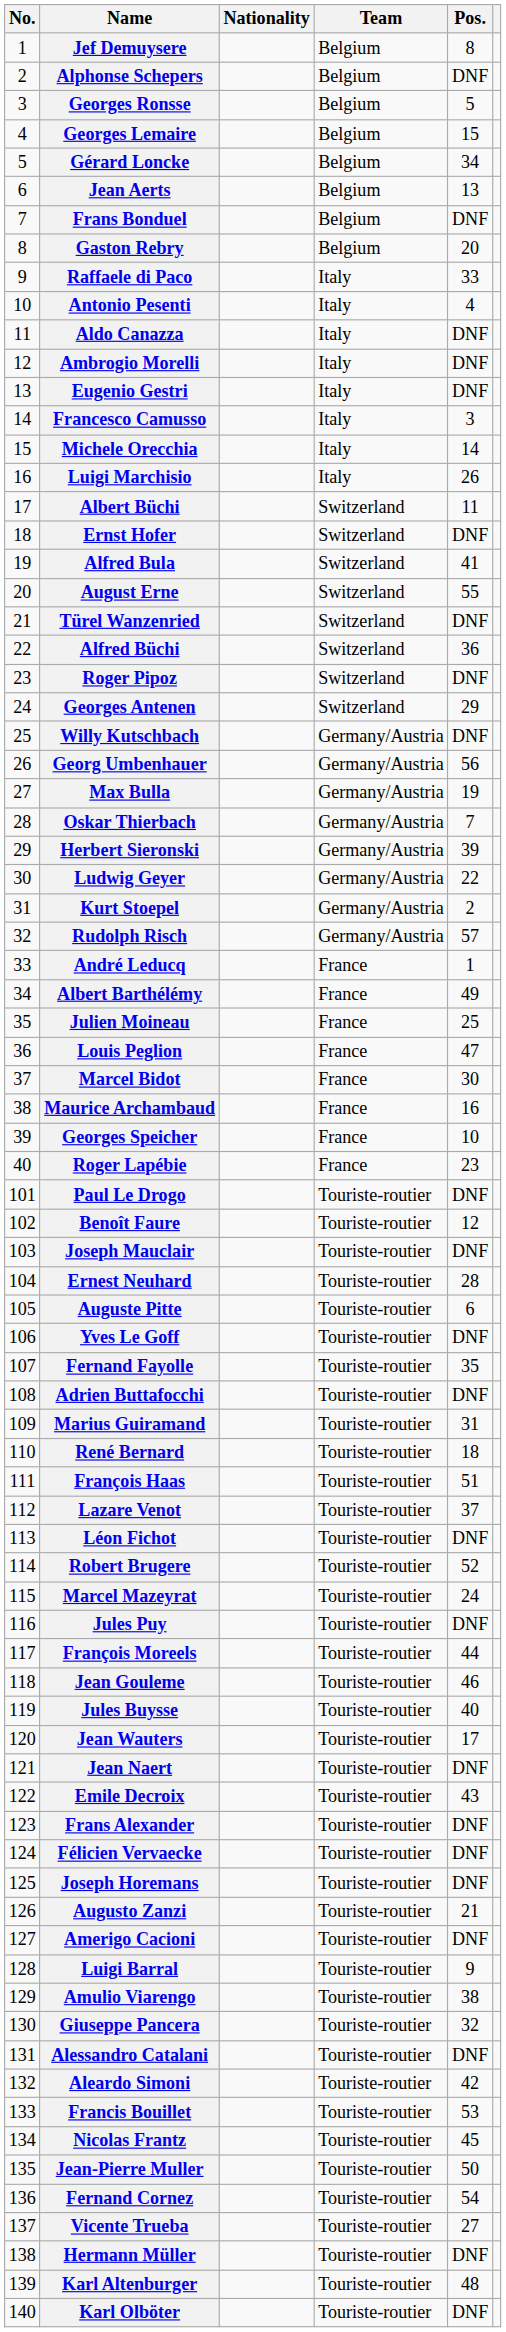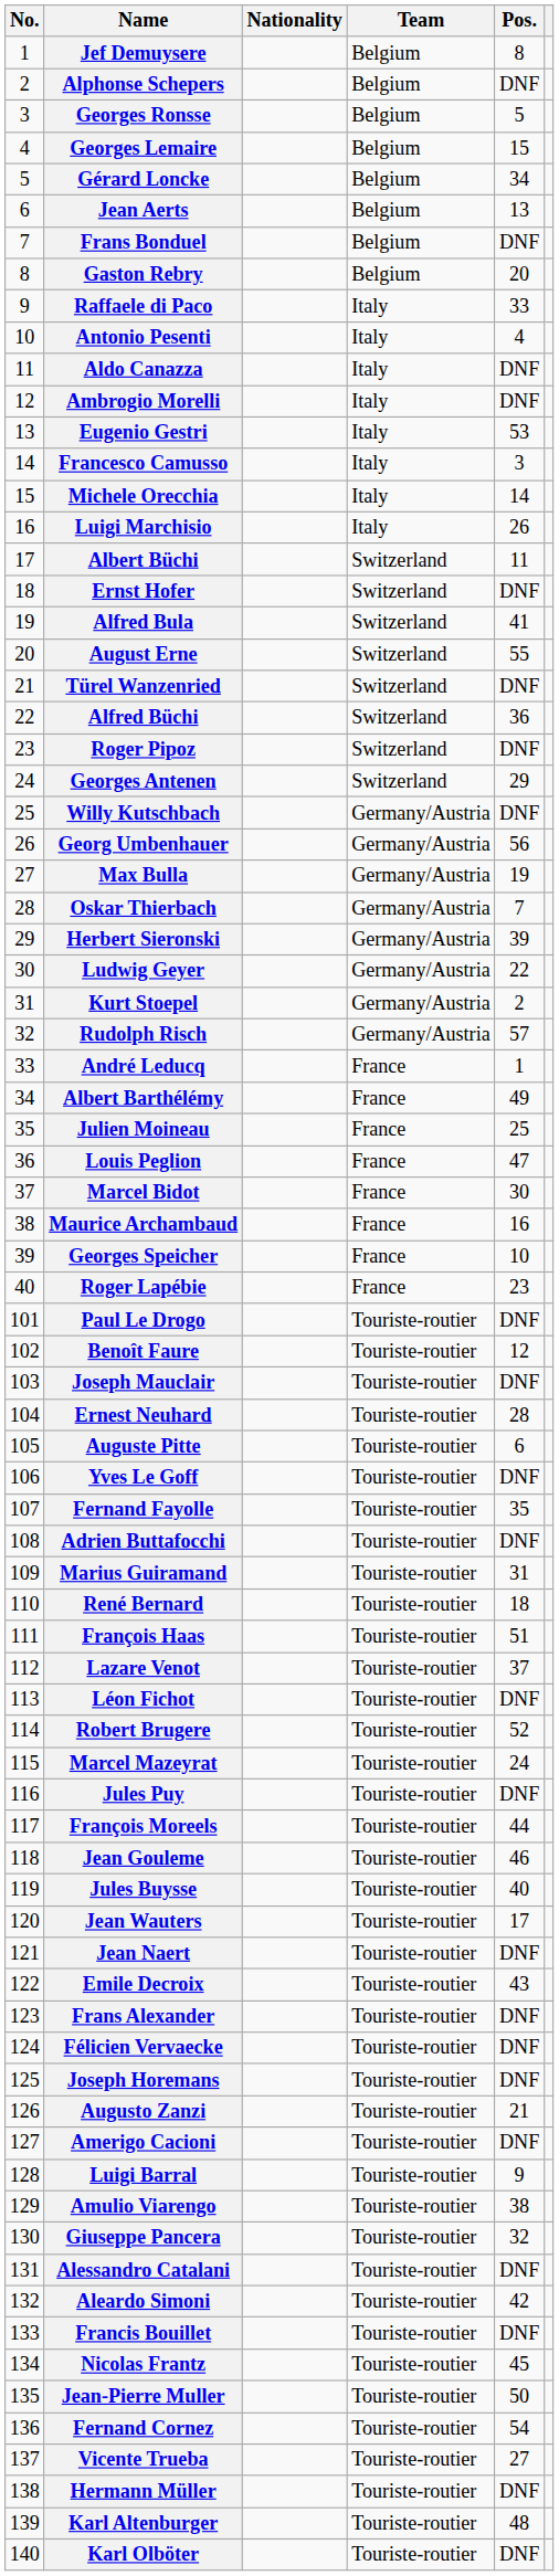 <table class="wikitable plainrowheaders sortable">
 <tr>
 <th scope="col">No.</th>
 <th scope="col">Name</th>
 <th scope="col">Nationality</th>
 <th scope="col">Team</th>
 <th scope="col" data-sort-type="number">Pos.</th>
 <th scope="col" class="unsortable"></th>
 </tr>
 <tr>
 <td style="text-align:center;">1</td>
 <th scope="row"><a href='#'>Jef Demuysere</a></th>
 <td></td>
 <td>Belgium</td>
 <td style="text-align:center;">8</td>
 <td style="text-align:center;"></td>
 </tr>
 <tr>
 <td style="text-align:center;">2</td>
 <th scope="row"><a href='#'>Alphonse Schepers</a></th>
 <td></td>
 <td>Belgium</td>
 <td style="text-align:center;" data-sort-value="58">DNF</td>
 <td style="text-align:center;"></td>
 </tr>
 <tr>
 <td style="text-align:center;">3</td>
 <th scope="row"><a href='#'>Georges Ronsse</a></th>
 <td></td>
 <td>Belgium</td>
 <td style="text-align:center;">5</td>
 <td style="text-align:center;"></td>
 </tr>
 <tr>
 <td style="text-align:center;">4</td>
 <th scope="row"><a href='#'>Georges Lemaire</a></th>
 <td></td>
 <td>Belgium</td>
 <td style="text-align:center;">15</td>
 <td style="text-align:center;"></td>
 </tr>
 <tr>
 <td style="text-align:center;">5</td>
 <th scope="row"><a href='#'>Gérard Loncke</a></th>
 <td></td>
 <td>Belgium</td>
 <td style="text-align:center;">34</td>
 <td style="text-align:center;"></td>
 </tr>
 <tr>
 <td style="text-align:center;">6</td>
 <th scope="row"><a href='#'>Jean Aerts</a></th>
 <td></td>
 <td>Belgium</td>
 <td style="text-align:center;">13</td>
 <td style="text-align:center;"></td>
 </tr>
 <tr>
 <td style="text-align:center;">7</td>
 <th scope="row"><a href='#'>Frans Bonduel</a></th>
 <td></td>
 <td>Belgium</td>
 <td style="text-align:center;" data-sort-value="58">DNF</td>
 <td style="text-align:center;"></td>
 </tr>
 <tr>
 <td style="text-align:center;">8</td>
 <th scope="row"><a href='#'>Gaston Rebry</a></th>
 <td></td>
 <td>Belgium</td>
 <td style="text-align:center;">20</td>
 <td style="text-align:center;"></td>
 </tr>
 <tr>
 <td style="text-align:center;">9</td>
 <th scope="row"><a href='#'>Raffaele di Paco</a></th>
 <td></td>
 <td>Italy</td>
 <td style="text-align:center;">33</td>
 <td style="text-align:center;"></td>
 </tr>
 <tr>
 <td style="text-align:center;">10</td>
 <th scope="row"><a href='#'>Antonio Pesenti</a></th>
 <td></td>
 <td>Italy</td>
 <td style="text-align:center;">4</td>
 <td style="text-align:center;"></td>
 </tr>
 <tr>
 <td style="text-align:center;">11</td>
 <th scope="row"><a href='#'>Aldo Canazza</a></th>
 <td></td>
 <td>Italy</td>
 <td style="text-align:center;" data-sort-value="58">DNF</td>
 <td style="text-align:center;"></td>
 </tr>
 <tr>
 <td style="text-align:center;">12</td>
 <th scope="row"><a href='#'>Ambrogio Morelli</a></th>
 <td></td>
 <td>Italy</td>
 <td style="text-align:center;" data-sort-value="58">DNF</td>
 <td style="text-align:center;"></td>
 </tr>
 <tr>
 <td style="text-align:center;">13</td>
 <th scope="row"><a href='#'>Eugenio Gestri</a></th>
 <td></td>
 <td>Italy</td>
-<td style="text-align:center;" data-sort-value="58">DNF</td>
+<td style="text-align:center;">53</td>
 <td style="text-align:center;"></td>
 </tr>
 <tr>
 <td style="text-align:center;">14</td>
 <th scope="row"><a href='#'>Francesco Camusso</a></th>
 <td></td>
 <td>Italy</td>
 <td style="text-align:center;">3</td>
 <td style="text-align:center;"></td>
 </tr>
 <tr>
 <td style="text-align:center;">15</td>
 <th scope="row"><a href='#'>Michele Orecchia</a></th>
 <td></td>
 <td>Italy</td>
 <td style="text-align:center;">14</td>
 <td style="text-align:center;"></td>
 </tr>
 <tr>
 <td style="text-align:center;">16</td>
 <th scope="row"><a href='#'>Luigi Marchisio</a></th>
 <td></td>
 <td>Italy</td>
 <td style="text-align:center;">26</td>
 <td style="text-align:center;"></td>
 </tr>
 <tr>
 <td style="text-align:center;">17</td>
 <th scope="row"><a href='#'>Albert Büchi</a></th>
 <td></td>
 <td>Switzerland</td>
 <td style="text-align:center;">11</td>
 <td style="text-align:center;"></td>
 </tr>
 <tr>
 <td style="text-align:center;">18</td>
 <th scope="row"><a href='#'>Ernst Hofer</a></th>
 <td></td>
 <td>Switzerland</td>
 <td style="text-align:center;" data-sort-value="58">DNF</td>
 <td style="text-align:center;"></td>
 </tr>
 <tr>
 <td style="text-align:center;">19</td>
 <th scope="row"><a href='#'>Alfred Bula</a></th>
 <td></td>
 <td>Switzerland</td>
 <td style="text-align:center;">41</td>
 <td style="text-align:center;"></td>
 </tr>
 <tr>
 <td style="text-align:center;">20</td>
 <th scope="row"><a href='#'>August Erne</a></th>
 <td></td>
 <td>Switzerland</td>
 <td style="text-align:center;">55</td>
 <td style="text-align:center;"></td>
 </tr>
 <tr>
 <td style="text-align:center;">21</td>
 <th scope="row"><a href='#'>Türel Wanzenried</a></th>
 <td></td>
 <td>Switzerland</td>
 <td style="text-align:center;" data-sort-value="58">DNF</td>
 <td style="text-align:center;"></td>
 </tr>
 <tr>
 <td style="text-align:center;">22</td>
 <th scope="row"><a href='#'>Alfred Büchi</a></th>
 <td></td>
 <td>Switzerland</td>
 <td style="text-align:center;">36</td>
 <td style="text-align:center;"></td>
 </tr>
 <tr>
 <td style="text-align:center;">23</td>
 <th scope="row"><a href='#'>Roger Pipoz</a></th>
 <td></td>
 <td>Switzerland</td>
 <td style="text-align:center;" data-sort-value="58">DNF</td>
 <td style="text-align:center;"></td>
 </tr>
 <tr>
 <td style="text-align:center;">24</td>
 <th scope="row"><a href='#'>Georges Antenen</a></th>
 <td></td>
 <td>Switzerland</td>
 <td style="text-align:center;">29</td>
 <td style="text-align:center;"></td>
 </tr>
 <tr>
 <td style="text-align:center;">25</td>
 <th scope="row"><a href='#'>Willy Kutschbach</a></th>
 <td></td>
 <td>Germany/Austria</td>
 <td style="text-align:center;" data-sort-value="58">DNF</td>
 <td style="text-align:center;"></td>
 </tr>
 <tr>
 <td style="text-align:center;">26</td>
 <th scope="row"><a href='#'>Georg Umbenhauer</a></th>
 <td></td>
 <td>Germany/Austria</td>
 <td style="text-align:center;">56</td>
 <td style="text-align:center;"></td>
 </tr>
 <tr>
 <td style="text-align:center;">27</td>
 <th scope="row"><a href='#'>Max Bulla</a></th>
 <td></td>
 <td>Germany/Austria</td>
 <td style="text-align:center;">19</td>
 <td style="text-align:center;"></td>
 </tr>
 <tr>
 <td style="text-align:center;">28</td>
 <th scope="row"><a href='#'>Oskar Thierbach</a></th>
 <td></td>
 <td>Germany/Austria</td>
 <td style="text-align:center;">7</td>
 <td style="text-align:center;"></td>
 </tr>
 <tr>
 <td style="text-align:center;">29</td>
 <th scope="row"><a href='#'>Herbert Sieronski</a></th>
 <td></td>
 <td>Germany/Austria</td>
 <td style="text-align:center;">39</td>
 <td style="text-align:center;"></td>
 </tr>
 <tr>
 <td style="text-align:center;">30</td>
 <th scope="row"><a href='#'>Ludwig Geyer</a></th>
 <td></td>
 <td>Germany/Austria</td>
 <td style="text-align:center;">22</td>
 <td style="text-align:center;"></td>
 </tr>
 <tr>
 <td style="text-align:center;">31</td>
 <th scope="row"><a href='#'>Kurt Stoepel</a></th>
 <td></td>
 <td>Germany/Austria</td>
 <td style="text-align:center;">2</td>
 <td style="text-align:center;"></td>
 </tr>
 <tr>
 <td style="text-align:center;">32</td>
 <th scope="row"><a href='#'>Rudolph Risch</a></th>
 <td></td>
 <td>Germany/Austria</td>
 <td style="text-align:center;">57</td>
 <td style="text-align:center;"></td>
 </tr>
 <tr>
 <td style="text-align:center;">33</td>
 <th scope="row"><a href='#'>André Leducq</a></th>
 <td></td>
 <td>France</td>
 <td style="text-align:center;">1</td>
 <td style="text-align:center;"></td>
 </tr>
 <tr>
 <td style="text-align:center;">34</td>
 <th scope="row"><a href='#'>Albert Barthélémy</a></th>
 <td></td>
 <td>France</td>
 <td style="text-align:center;">49</td>
 <td style="text-align:center;"></td>
 </tr>
 <tr>
 <td style="text-align:center;">35</td>
 <th scope="row"><a href='#'>Julien Moineau</a></th>
 <td></td>
 <td>France</td>
 <td style="text-align:center;">25</td>
 <td style="text-align:center;"></td>
 </tr>
 <tr>
 <td style="text-align:center;">36</td>
 <th scope="row"><a href='#'>Louis Peglion</a></th>
 <td></td>
 <td>France</td>
 <td style="text-align:center;">47</td>
 <td style="text-align:center;"></td>
 </tr>
 <tr>
 <td style="text-align:center;">37</td>
 <th scope="row"><a href='#'>Marcel Bidot</a></th>
 <td></td>
 <td>France</td>
 <td style="text-align:center;">30</td>
 <td style="text-align:center;"></td>
 </tr>
 <tr>
 <td style="text-align:center;">38</td>
 <th scope="row"><a href='#'>Maurice Archambaud</a></th>
 <td></td>
 <td>France</td>
 <td style="text-align:center;">16</td>
 <td style="text-align:center;"></td>
 </tr>
 <tr>
 <td style="text-align:center;">39</td>
 <th scope="row"><a href='#'>Georges Speicher</a></th>
 <td></td>
 <td>France</td>
 <td style="text-align:center;">10</td>
 <td style="text-align:center;"></td>
 </tr>
 <tr>
 <td style="text-align:center;">40</td>
 <th scope="row"><a href='#'>Roger Lapébie</a></th>
 <td></td>
 <td>France</td>
 <td style="text-align:center;">23</td>
 <td style="text-align:center;"></td>
 </tr>
 <tr>
 <td style="text-align:center;">101</td>
 <th scope="row"><a href='#'>Paul Le Drogo</a></th>
 <td></td>
 <td>Touriste-routier</td>
 <td style="text-align:center;" data-sort-value="58">DNF</td>
 <td style="text-align:center;"></td>
 </tr>
 <tr>
 <td style="text-align:center;">102</td>
 <th scope="row"><a href='#'>Benoît Faure</a></th>
 <td></td>
 <td>Touriste-routier</td>
 <td style="text-align:center;">12</td>
 <td style="text-align:center;"></td>
 </tr>
 <tr>
 <td style="text-align:center;">103</td>
 <th scope="row"><a href='#'>Joseph Mauclair</a></th>
 <td></td>
 <td>Touriste-routier</td>
 <td style="text-align:center;" data-sort-value="58">DNF</td>
 <td style="text-align:center;"></td>
 </tr>
 <tr>
 <td style="text-align:center;">104</td>
 <th scope="row"><a href='#'>Ernest Neuhard</a></th>
 <td></td>
 <td>Touriste-routier</td>
 <td style="text-align:center;">28</td>
 <td style="text-align:center;"></td>
 </tr>
 <tr>
 <td style="text-align:center;">105</td>
 <th scope="row"><a href='#'>Auguste Pitte</a></th>
 <td></td>
 <td>Touriste-routier</td>
 <td style="text-align:center;">6</td>
 <td style="text-align:center;"></td>
 </tr>
 <tr>
 <td style="text-align:center;">106</td>
 <th scope="row"><a href='#'>Yves Le Goff</a></th>
 <td></td>
 <td>Touriste-routier</td>
 <td style="text-align:center;" data-sort-value="58">DNF</td>
 <td style="text-align:center;"></td>
 </tr>
 <tr>
 <td style="text-align:center;">107</td>
 <th scope="row"><a href='#'>Fernand Fayolle</a></th>
 <td></td>
 <td>Touriste-routier</td>
 <td style="text-align:center;">35</td>
 <td style="text-align:center;"></td>
 </tr>
 <tr>
 <td style="text-align:center;">108</td>
 <th scope="row"><a href='#'>Adrien Buttafocchi</a></th>
 <td></td>
 <td>Touriste-routier</td>
 <td style="text-align:center;" data-sort-value="58">DNF</td>
 <td style="text-align:center;"></td>
 </tr>
 <tr>
 <td style="text-align:center;">109</td>
 <th scope="row"><a href='#'>Marius Guiramand</a></th>
 <td></td>
 <td>Touriste-routier</td>
 <td style="text-align:center;">31</td>
 <td style="text-align:center;"></td>
 </tr>
 <tr>
 <td style="text-align:center;">110</td>
 <th scope="row"><a href='#'>René Bernard</a></th>
 <td></td>
 <td>Touriste-routier</td>
 <td style="text-align:center;">18</td>
 <td style="text-align:center;"></td>
 </tr>
 <tr>
 <td style="text-align:center;">111</td>
 <th scope="row"><a href='#'>François Haas</a></th>
 <td></td>
 <td>Touriste-routier</td>
 <td style="text-align:center;">51</td>
 <td style="text-align:center;"></td>
 </tr>
 <tr>
 <td style="text-align:center;">112</td>
 <th scope="row"><a href='#'>Lazare Venot</a></th>
 <td></td>
 <td>Touriste-routier</td>
 <td style="text-align:center;">37</td>
 <td style="text-align:center;"></td>
 </tr>
 <tr>
 <td style="text-align:center;">113</td>
 <th scope="row"><a href='#'>Léon Fichot</a></th>
 <td></td>
 <td>Touriste-routier</td>
 <td style="text-align:center;" data-sort-value="58">DNF</td>
 <td style="text-align:center;"></td>
 </tr>
 <tr>
 <td style="text-align:center;">114</td>
 <th scope="row"><a href='#'>Robert Brugere</a></th>
 <td></td>
 <td>Touriste-routier</td>
 <td style="text-align:center;">52</td>
 <td style="text-align:center;"></td>
 </tr>
 <tr>
 <td style="text-align:center;">115</td>
 <th scope="row"><a href='#'>Marcel Mazeyrat</a></th>
 <td></td>
 <td>Touriste-routier</td>
 <td style="text-align:center;">24</td>
 <td style="text-align:center;"></td>
 </tr>
 <tr>
 <td style="text-align:center;">116</td>
 <th scope="row"><a href='#'>Jules Puy</a></th>
 <td></td>
 <td>Touriste-routier</td>
 <td style="text-align:center;" data-sort-value="58">DNF</td>
 <td style="text-align:center;"></td>
 </tr>
 <tr>
 <td style="text-align:center;">117</td>
 <th scope="row"><a href='#'>François Moreels</a></th>
 <td></td>
 <td>Touriste-routier</td>
 <td style="text-align:center;">44</td>
 <td style="text-align:center;"></td>
 </tr>
 <tr>
 <td style="text-align:center;">118</td>
 <th scope="row"><a href='#'>Jean Gouleme</a></th>
 <td></td>
 <td>Touriste-routier</td>
 <td style="text-align:center;">46</td>
 <td style="text-align:center;"></td>
 </tr>
 <tr>
 <td style="text-align:center;">119</td>
 <th scope="row"><a href='#'>Jules Buysse</a></th>
 <td></td>
 <td>Touriste-routier</td>
 <td style="text-align:center;">40</td>
 <td style="text-align:center;"></td>
 </tr>
 <tr>
 <td style="text-align:center;">120</td>
 <th scope="row"><a href='#'>Jean Wauters</a></th>
 <td></td>
 <td>Touriste-routier</td>
 <td style="text-align:center;">17</td>
 <td style="text-align:center;"></td>
 </tr>
 <tr>
 <td style="text-align:center;">121</td>
 <th scope="row"><a href='#'>Jean Naert</a></th>
 <td></td>
 <td>Touriste-routier</td>
 <td style="text-align:center;" data-sort-value="58">DNF</td>
 <td style="text-align:center;"></td>
 </tr>
 <tr>
 <td style="text-align:center;">122</td>
 <th scope="row"><a href='#'>Emile Decroix</a></th>
 <td></td>
 <td>Touriste-routier</td>
 <td style="text-align:center;">43</td>
 <td style="text-align:center;"></td>
 </tr>
 <tr>
 <td style="text-align:center;">123</td>
 <th scope="row"><a href='#'>Frans Alexander</a></th>
 <td></td>
 <td>Touriste-routier</td>
 <td style="text-align:center;" data-sort-value="58">DNF</td>
 <td style="text-align:center;"></td>
 </tr>
 <tr>
 <td style="text-align:center;">124</td>
 <th scope="row"><a href='#'>Félicien Vervaecke</a></th>
 <td></td>
 <td>Touriste-routier</td>
 <td style="text-align:center;" data-sort-value="58">DNF</td>
 <td style="text-align:center;"></td>
 </tr>
 <tr>
 <td style="text-align:center;">125</td>
 <th scope="row"><a href='#'>Joseph Horemans</a></th>
 <td></td>
 <td>Touriste-routier</td>
 <td style="text-align:center;" data-sort-value="58">DNF</td>
 <td style="text-align:center;"></td>
 </tr>
 <tr>
 <td style="text-align:center;">126</td>
 <th scope="row"><a href='#'>Augusto Zanzi</a></th>
 <td></td>
 <td>Touriste-routier</td>
 <td style="text-align:center;">21</td>
 <td style="text-align:center;"></td>
 </tr>
 <tr>
 <td style="text-align:center;">127</td>
 <th scope="row"><a href='#'>Amerigo Cacioni</a></th>
 <td></td>
 <td>Touriste-routier</td>
 <td style="text-align:center;" data-sort-value="58">DNF</td>
 <td style="text-align:center;"></td>
 </tr>
 <tr>
 <td style="text-align:center;">128</td>
 <th scope="row"><a href='#'>Luigi Barral</a></th>
 <td></td>
 <td>Touriste-routier</td>
 <td style="text-align:center;">9</td>
 <td style="text-align:center;"></td>
 </tr>
 <tr>
 <td style="text-align:center;">129</td>
 <th scope="row"><a href='#'>Amulio Viarengo</a></th>
 <td></td>
 <td>Touriste-routier</td>
 <td style="text-align:center;">38</td>
 <td style="text-align:center;"></td>
 </tr>
 <tr>
 <td style="text-align:center;">130</td>
 <th scope="row"><a href='#'>Giuseppe Pancera</a></th>
 <td></td>
 <td>Touriste-routier</td>
 <td style="text-align:center;">32</td>
 <td style="text-align:center;"></td>
 </tr>
 <tr>
 <td style="text-align:center;">131</td>
 <th scope="row"><a href='#'>Alessandro Catalani</a></th>
 <td></td>
 <td>Touriste-routier</td>
 <td style="text-align:center;" data-sort-value="58">DNF</td>
 <td style="text-align:center;"></td>
 </tr>
 <tr>
 <td style="text-align:center;">132</td>
 <th scope="row"><a href='#'>Aleardo Simoni</a></th>
 <td></td>
 <td>Touriste-routier</td>
 <td style="text-align:center;">42</td>
 <td style="text-align:center;"></td>
 </tr>
 <tr>
 <td style="text-align:center;">133</td>
 <th scope="row"><a href='#'>Francis Bouillet</a></th>
 <td></td>
 <td>Touriste-routier</td>
-<td style="text-align:center;">53</td>
+<td style="text-align:center;" data-sort-value="58">DNF</td>
 <td style="text-align:center;"></td>
 </tr>
 <tr>
 <td style="text-align:center;">134</td>
 <th scope="row"><a href='#'>Nicolas Frantz</a></th>
 <td></td>
 <td>Touriste-routier</td>
 <td style="text-align:center;">45</td>
 <td style="text-align:center;"></td>
 </tr>
 <tr>
 <td style="text-align:center;">135</td>
 <th scope="row"><a href='#'>Jean-Pierre Muller</a></th>
 <td></td>
 <td>Touriste-routier</td>
 <td style="text-align:center;">50</td>
 <td style="text-align:center;"></td>
 </tr>
 <tr>
 <td style="text-align:center;">136</td>
 <th scope="row"><a href='#'>Fernand Cornez</a></th>
 <td></td>
 <td>Touriste-routier</td>
 <td style="text-align:center;">54</td>
 <td style="text-align:center;"></td>
 </tr>
 <tr>
 <td style="text-align:center;">137</td>
 <th scope="row"><a href='#'>Vicente Trueba</a></th>
 <td></td>
 <td>Touriste-routier</td>
 <td style="text-align:center;">27</td>
 <td style="text-align:center;"></td>
 </tr>
 <tr>
 <td style="text-align:center;">138</td>
 <th scope="row"><a href='#'>Hermann Müller</a></th>
 <td></td>
 <td>Touriste-routier</td>
 <td style="text-align:center;" data-sort-value="58">DNF</td>
 <td style="text-align:center;"></td>
 </tr>
 <tr>
 <td style="text-align:center;">139</td>
 <th scope="row"><a href='#'>Karl Altenburger</a></th>
 <td></td>
 <td>Touriste-routier</td>
 <td style="text-align:center;">48</td>
 <td style="text-align:center;"></td>
 </tr>
 <tr>
 <td style="text-align:center;">140</td>
 <th scope="row"><a href='#'>Karl Olböter</a></th>
 <td></td>
 <td>Touriste-routier</td>
 <td style="text-align:center;" data-sort-value="58">DNF</td>
 <td style="text-align:center;"></td>
 </tr>
 </table>
